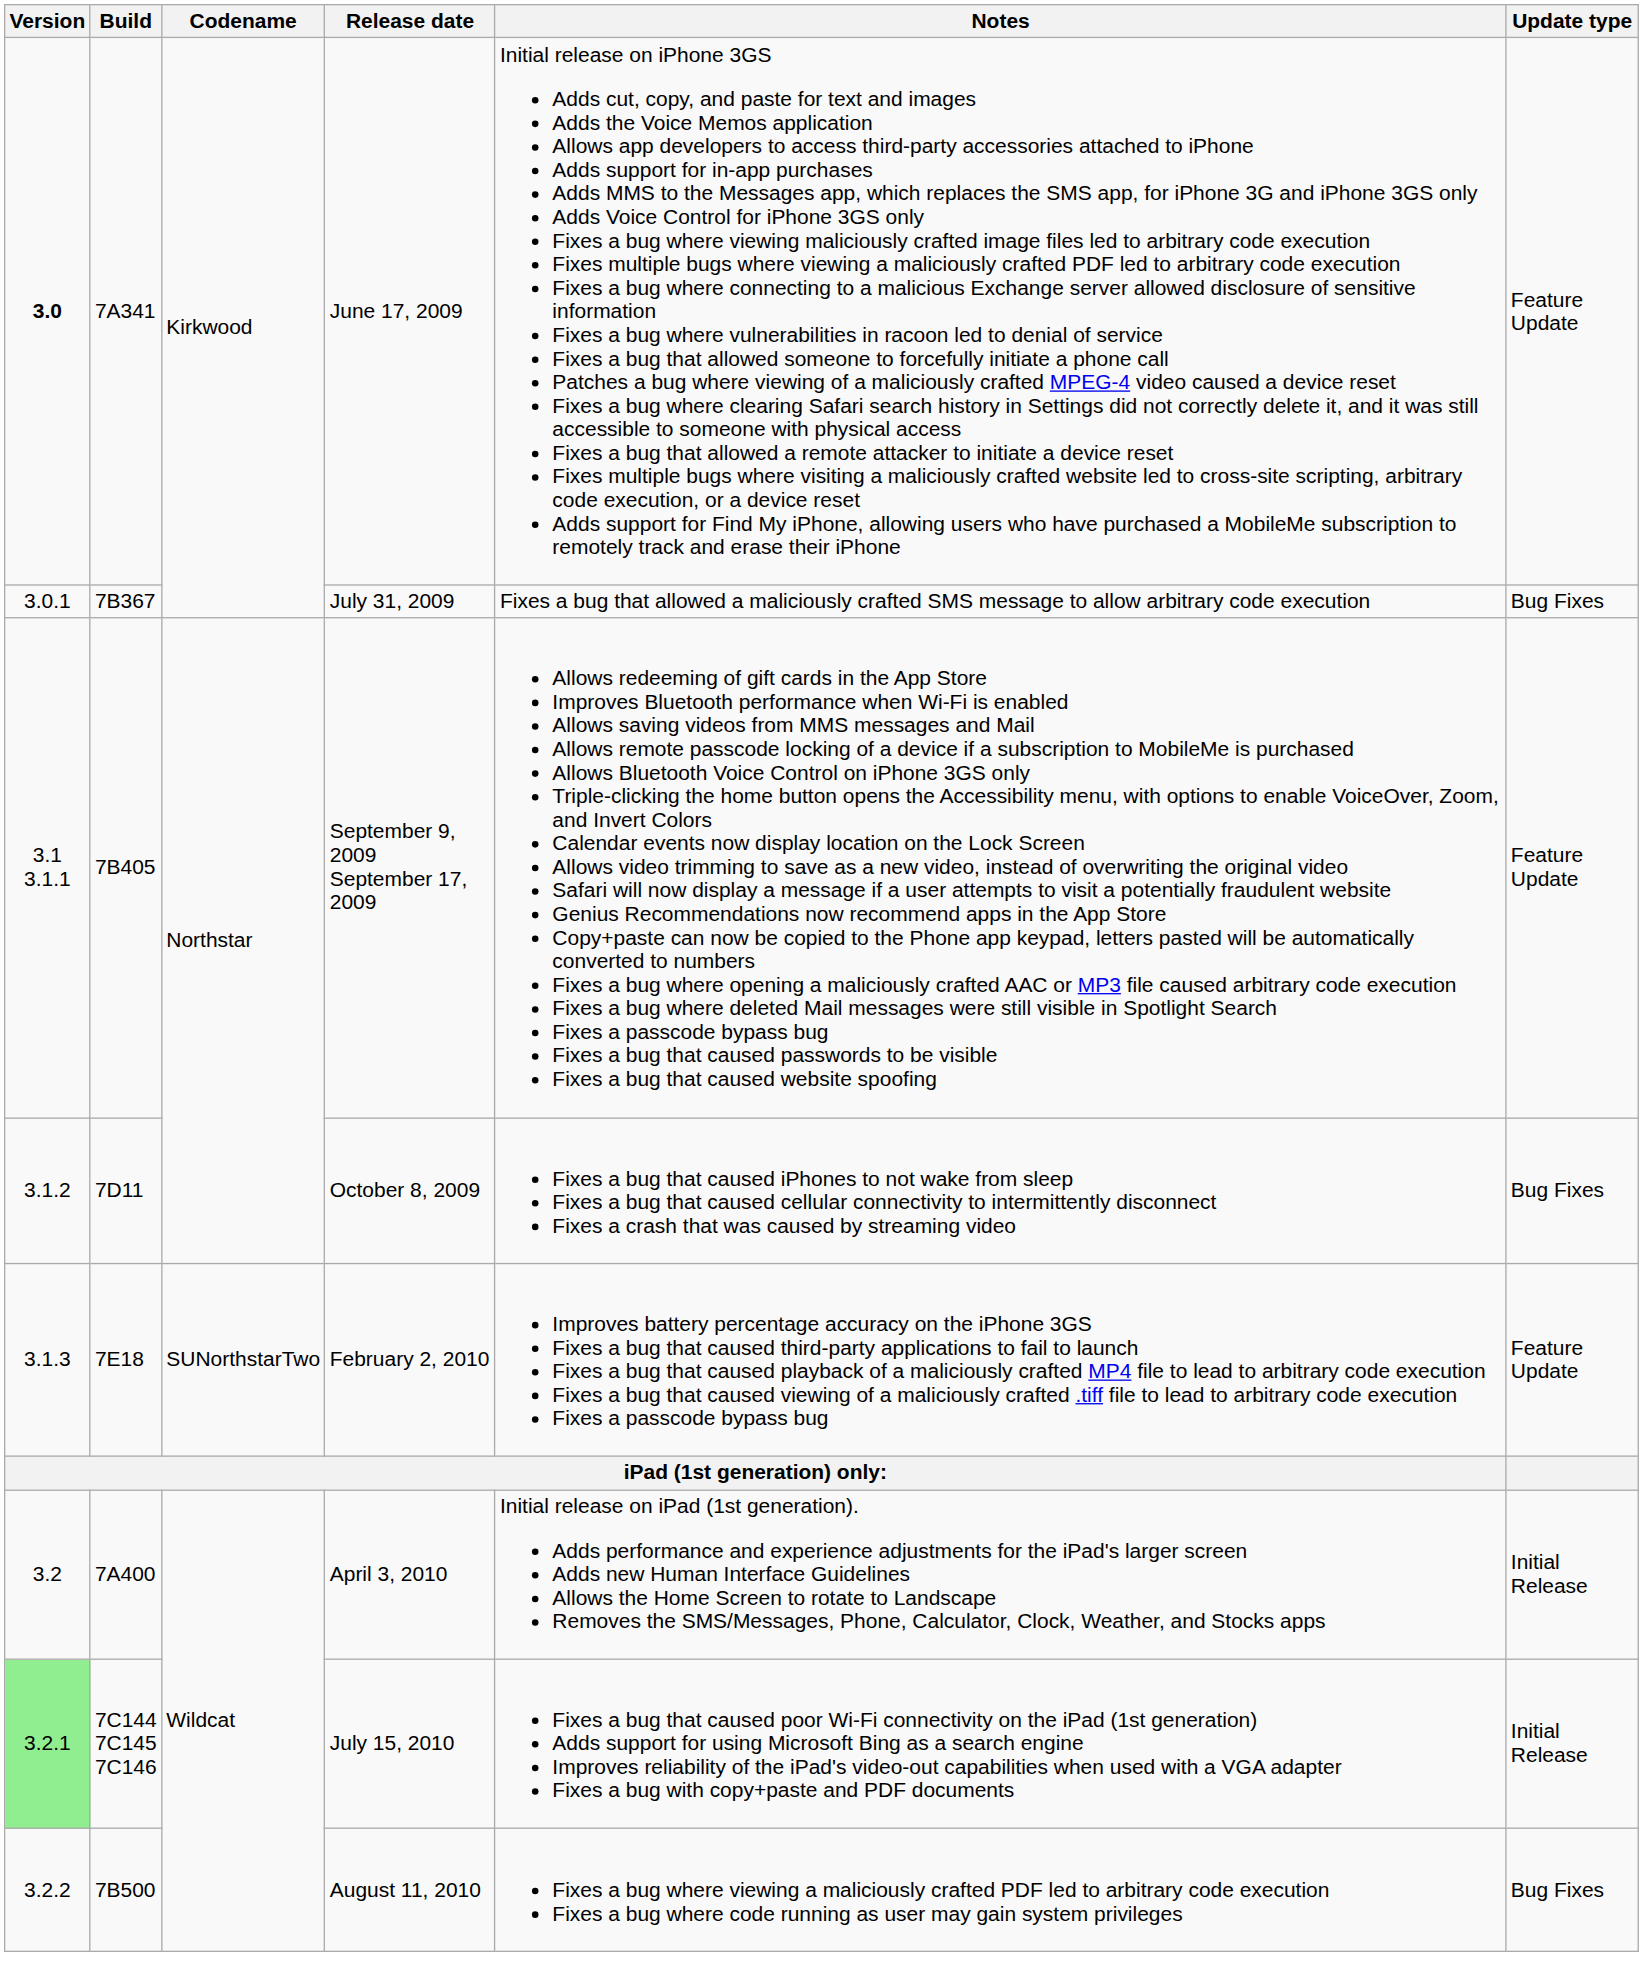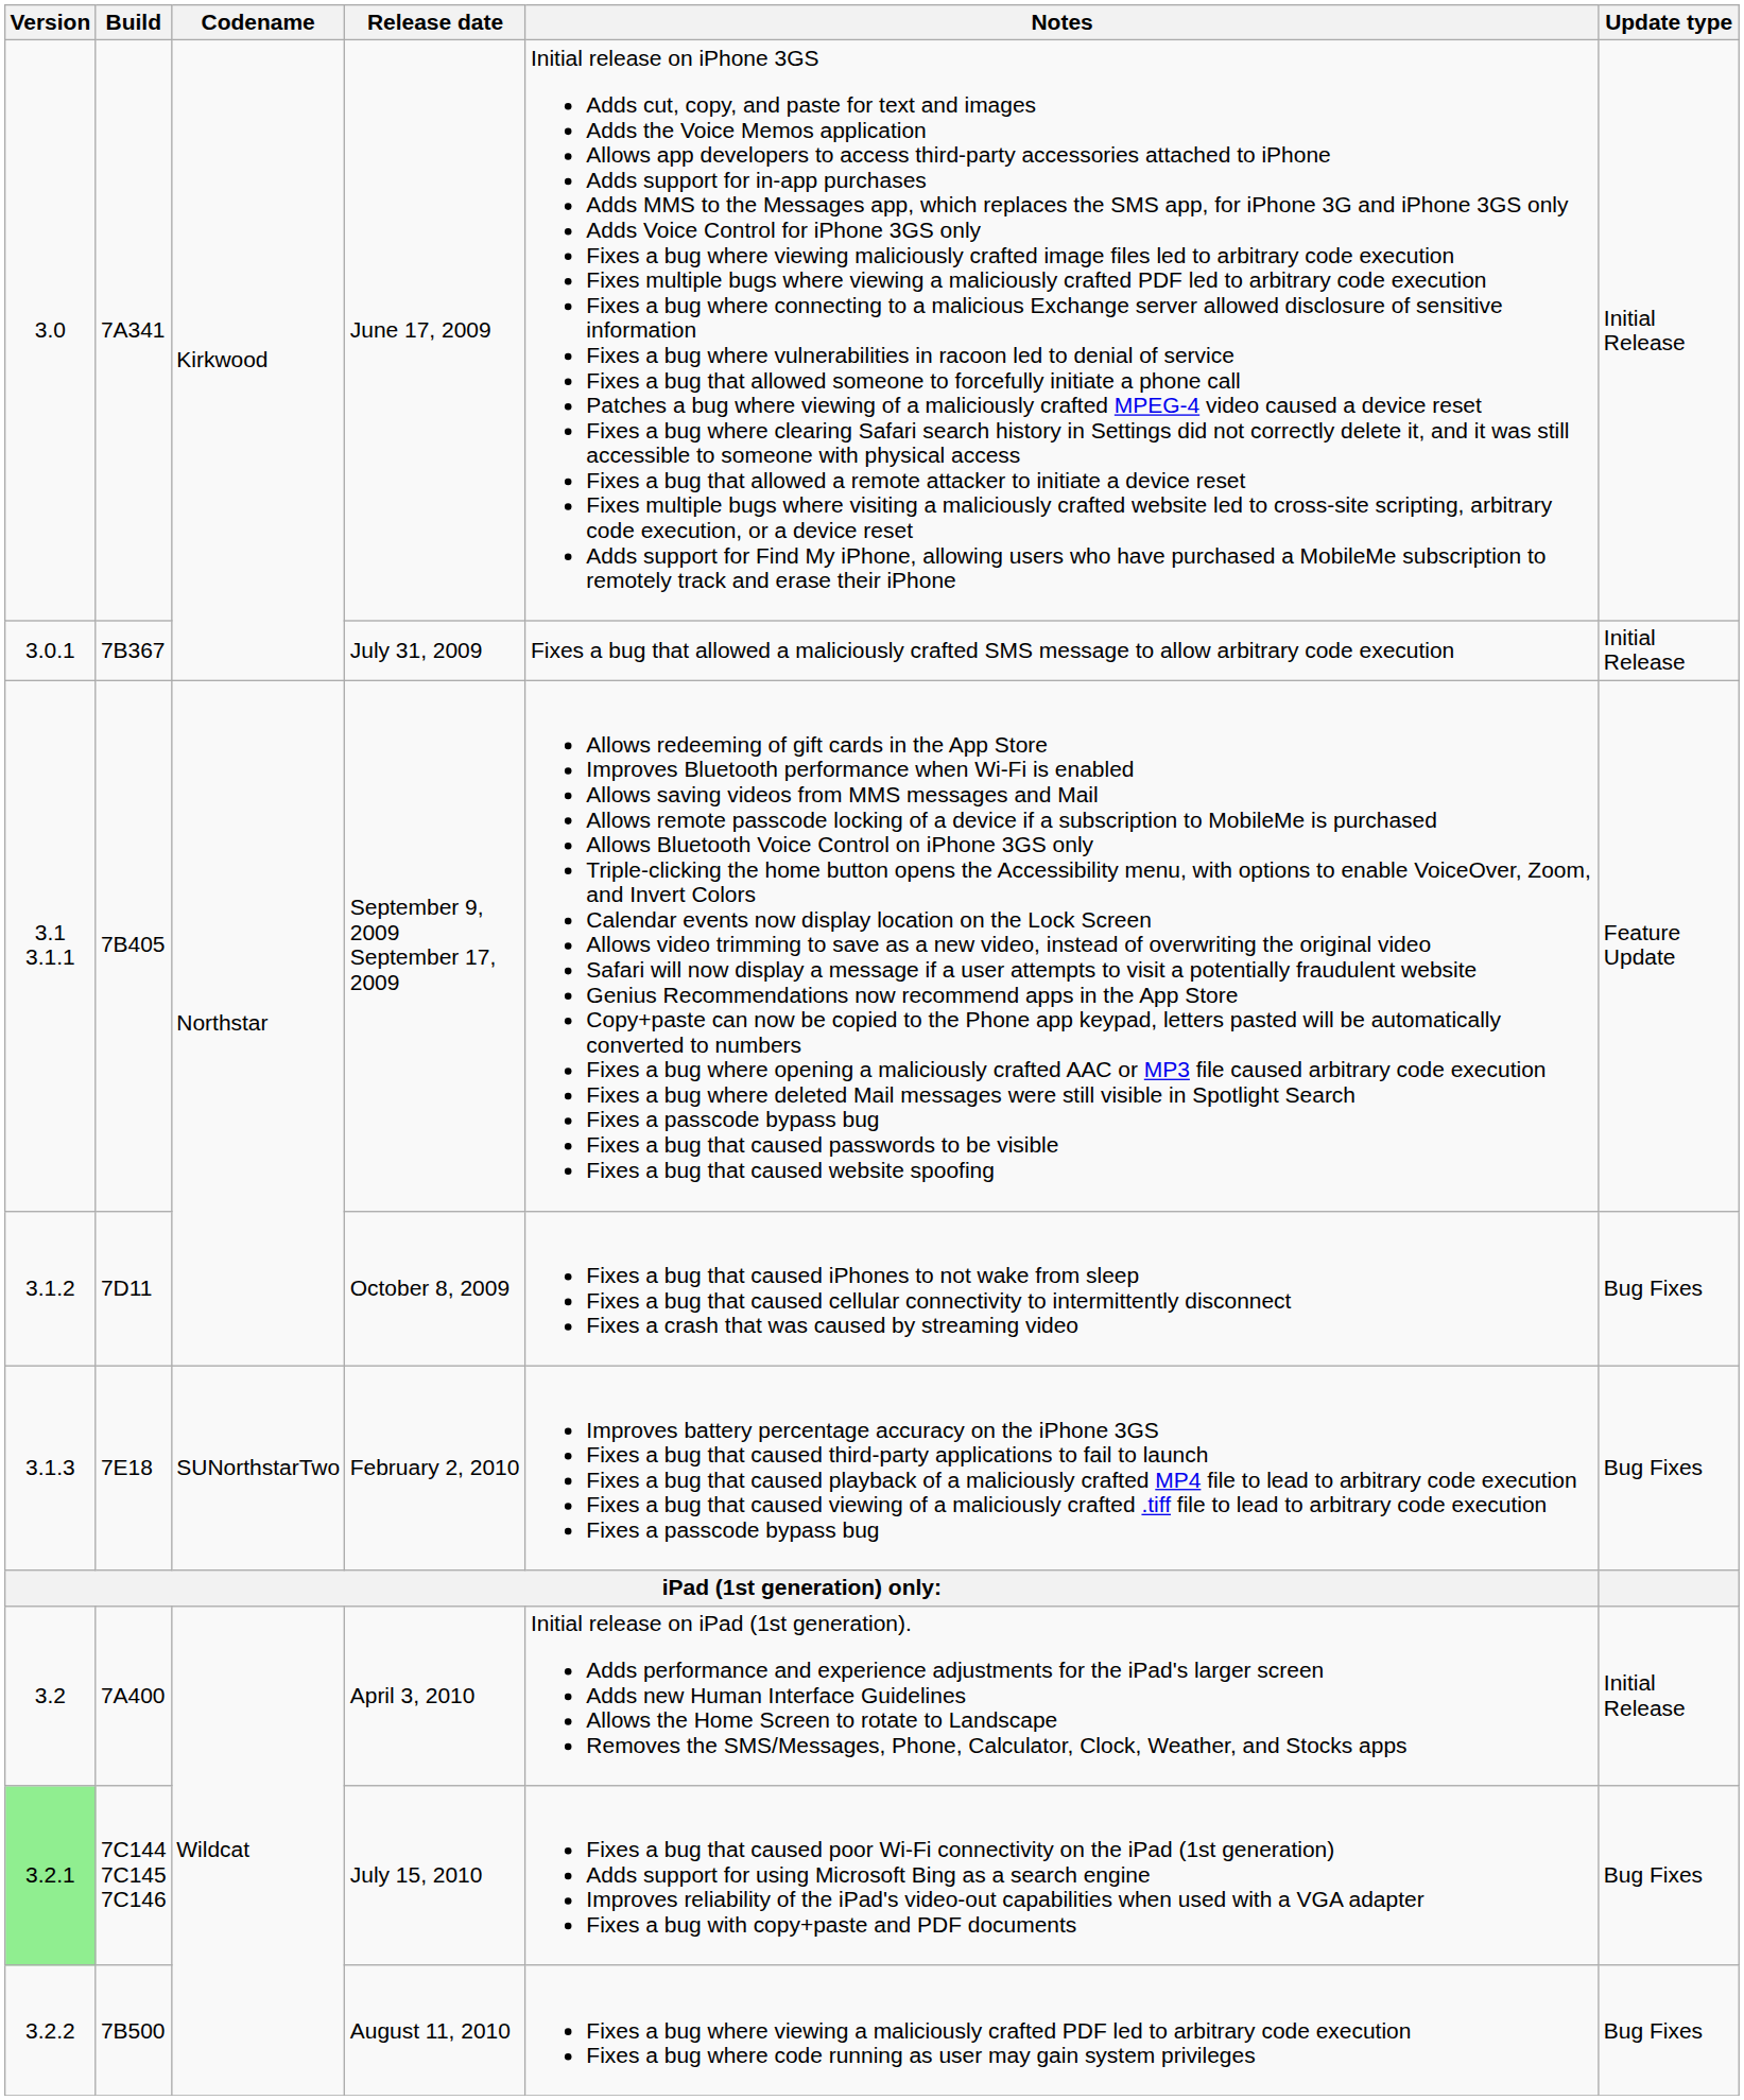 <table class="wikitable">
 <tr>
 <th>Version</th>
 <th>Build</th>
 <th>Codename</th>
 <th>Release date</th>
 <th>Notes</th>
 <th>Update type</th>
 </tr>
 <tr>
-<td style="text-align: center;"><strong>3.0</strong></td>
+<td style="text-align: center;">3.0</td>
 <td>7A341</td>
 <td rowspan="2">Kirkwood</td>
 <td>June 17, 2009</td>
 <td>Initial release on iPhone 3GS<br><ul><li>Adds cut, copy, and paste for text and images</li><li>Adds the Voice Memos application</li><li>Allows app developers to access third-party accessories attached to iPhone</li><li>Adds support for in-app purchases</li><li>Adds MMS to the Messages app, which replaces the SMS app, for iPhone 3G and iPhone 3GS only</li><li>Adds Voice Control for iPhone 3GS only</li><li>Fixes a bug where viewing maliciously crafted image files led to arbitrary code execution</li><li>Fixes multiple bugs where viewing a maliciously crafted PDF led to arbitrary code execution</li><li>Fixes a bug where connecting to a malicious Exchange server allowed disclosure of sensitive information</li><li>Fixes a bug where vulnerabilities in racoon led to denial of service</li><li>Fixes a bug that allowed someone to forcefully initiate a phone call</li><li>Patches a bug where viewing of a maliciously crafted <a href='#'>MPEG-4</a> video caused a device reset</li><li>Fixes a bug where clearing Safari search history in Settings did not correctly delete it, and it was still accessible to someone with physical access</li><li>Fixes a bug that allowed a remote attacker to initiate a device reset</li><li>Fixes multiple bugs where visiting a maliciously crafted website led to cross-site scripting, arbitrary code execution, or a device reset</li><li>Adds support for Find My iPhone, allowing users who have purchased a MobileMe subscription to remotely track and erase their iPhone</li></ul></td>
-<td>Feature Update</td>
+<td>Initial Release</td>
 </tr>
 <tr>
 <td style="text-align: center;">3.0.1</td>
 <td>7B367</td>
 <td>July 31, 2009</td>
 <td>Fixes a bug that allowed a maliciously crafted SMS message to allow arbitrary code execution</td>
-<td>Bug Fixes</td>
+<td>Initial Release</td>
 </tr>
 <tr>
 <td style="text-align: center;">3.1<br>3.1.1</td>
 <td>7B405</td>
 <td rowspan="2">Northstar</td>
 <td>September 9, 2009<br>September 17, 2009</td>
 <td><br><ul><li>Allows redeeming of gift cards in the App Store</li><li>Improves Bluetooth performance when Wi-Fi is enabled</li><li>Allows saving videos from MMS messages and Mail</li><li>Allows remote passcode locking of a device if a subscription to MobileMe is purchased</li><li>Allows Bluetooth Voice Control on iPhone 3GS only</li><li>Triple-clicking the home button opens the Accessibility menu, with options to enable VoiceOver, Zoom, and Invert Colors</li><li>Calendar events now display location on the Lock Screen</li><li>Allows video trimming to save as a new video, instead of overwriting the original video</li><li>Safari will now display a message if a user attempts to visit a potentially fraudulent website</li><li>Genius Recommendations now recommend apps in the App Store</li><li>Copy+paste can now be copied to the Phone app keypad, letters pasted will be automatically converted to numbers</li><li>Fixes a bug where opening a maliciously crafted AAC or <a href='#'>MP3</a> file caused arbitrary code execution</li><li>Fixes a bug where deleted Mail messages were still visible in Spotlight Search</li><li>Fixes a passcode bypass bug</li><li>Fixes a bug that caused passwords to be visible</li><li>Fixes a bug that caused website spoofing</li></ul></td>
 <td>Feature Update</td>
 </tr>
 <tr>
 <td style="text-align: center;">3.1.2</td>
 <td>7D11</td>
 <td>October 8, 2009</td>
 <td><br><ul><li>Fixes a bug that caused iPhones to not wake from sleep</li><li>Fixes a bug that caused cellular connectivity to intermittently disconnect</li><li>Fixes a crash that was caused by streaming video</li></ul></td>
 <td>Bug Fixes</td>
 </tr>
 <tr>
 <td style="text-align: center;">3.1.3</td>
 <td>7E18</td>
 <td>SUNorthstarTwo</td>
 <td>February 2, 2010</td>
 <td><br><ul><li>Improves battery percentage accuracy on the iPhone 3GS</li><li>Fixes a bug that caused third-party applications to fail to launch</li><li>Fixes a bug that caused playback of a maliciously crafted <a href='#'>MP4</a> file to lead to arbitrary code execution</li><li>Fixes a bug that caused viewing of a maliciously crafted <a href='#'>.tiff</a> file to lead to arbitrary code execution</li><li>Fixes a passcode bypass bug</li></ul></td>
-<td>Feature Update</td>
+<td>Bug Fixes</td>
 </tr>
 <tr>
 <th colspan="5">iPad (1st generation) only:</th>
 <th></th>
 </tr>
 <tr>
 <td style="text-align: center;">3.2</td>
 <td>7A400</td>
 <td rowspan="3">Wildcat</td>
 <td>April 3, 2010</td>
 <td>Initial release on iPad (1st generation).<br><ul><li>Adds performance and experience adjustments for the iPad's larger screen</li><li>Adds new Human Interface Guidelines</li><li>Allows the Home Screen to rotate to Landscape</li><li>Removes the SMS/Messages, Phone, Calculator, Clock, Weather, and Stocks apps</li></ul></td>
 <td>Initial Release</td>
 </tr>
 <tr>
 <td style="background: lightgreen; text-align: center;">3.2.1</td>
 <td>7C144<br>7C145<br>7C146</td>
 <td>July 15, 2010</td>
 <td><br><ul><li>Fixes a bug that caused poor Wi-Fi connectivity on the iPad (1st generation)</li><li>Adds support for using Microsoft Bing as a search engine</li><li>Improves reliability of the iPad's video-out capabilities when used with a VGA adapter</li><li>Fixes a bug with copy+paste and PDF documents</li></ul></td>
-<td>Initial Release</td>
+<td>Bug Fixes</td>
 </tr>
 <tr>
 <td style="text-align: center;">3.2.2</td>
 <td>7B500</td>
 <td>August 11, 2010</td>
 <td><br><ul><li>Fixes a bug where viewing a maliciously crafted PDF led to arbitrary code execution</li><li>Fixes a bug where code running as user may gain system privileges</li></ul></td>
 <td>Bug Fixes</td>
 </tr>
 </table>
